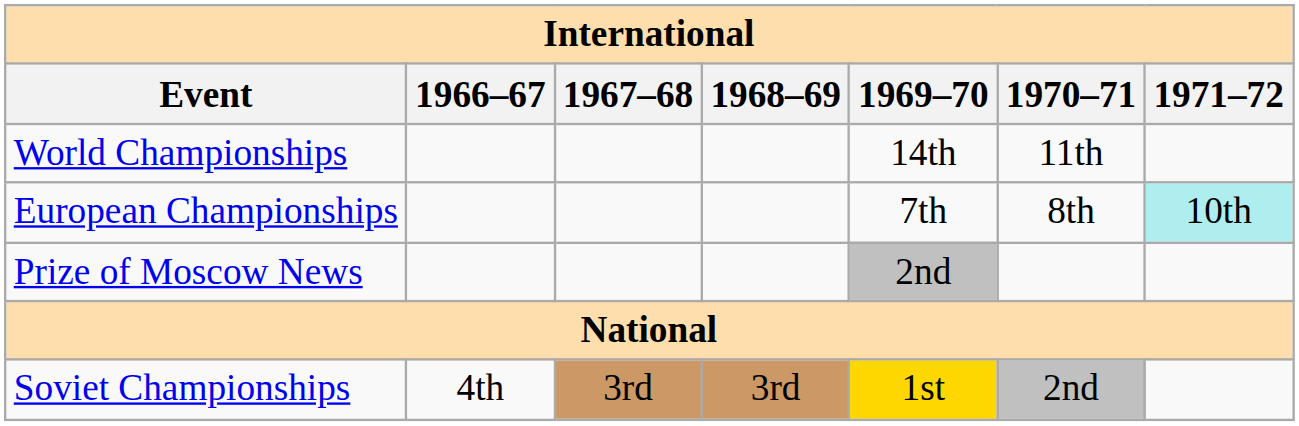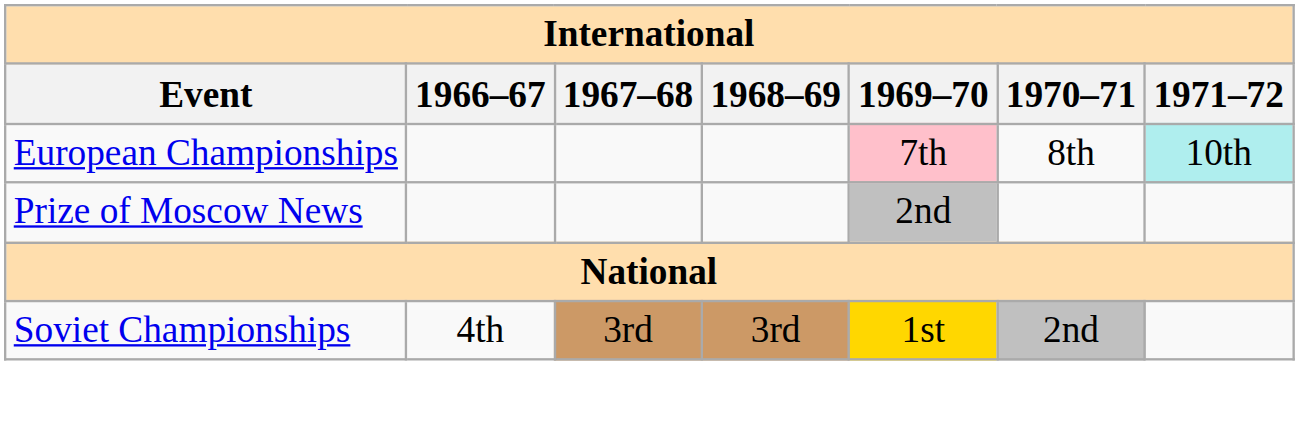 <table class="wikitable" style="text-align:center">
 <tr>
 <th style="background-color: #ffdead; " colspan=7 align=center><strong>International</strong></th>
 </tr>
 <tr>
 <th>Event</th>
 <th>1966–67</th>
 <th>1967–68</th>
 <th>1968–69</th>
 <th>1969–70</th>
 <th>1970–71</th>
 <th>1971–72</th>
 </tr>
 <tr>
-<td align=left><a href='#'>World Championships</a></td>
-<td></td>
-<td></td>
-<td></td>
-<td>14th</td>
-<td>11th</td>
-<td></td>
-</tr>
-<tr>
 <td align=left><a href='#'>European Championships</a></td>
 <td></td>
 <td></td>
 <td></td>
-<td>7th</td>
+<td style="background: pink;">7th</td>
 <td>8th</td>
 <td style="background: paleturquoise;">10th</td>
 </tr>
 <tr>
 <td align=left><a href='#'>Prize of Moscow News</a></td>
 <td></td>
 <td></td>
 <td></td>
 <td bgcolor=silver>2nd</td>
 <td></td>
 <td></td>
 </tr>
 <tr>
 <th style="background-color: #ffdead; " colspan=7 align=center><strong>National</strong></th>
 </tr>
 <tr>
 <td align=left><a href='#'>Soviet Championships</a></td>
 <td>4th</td>
 <td bgcolor=cc9966>3rd</td>
 <td bgcolor=cc9966>3rd</td>
 <td bgcolor=gold>1st</td>
 <td bgcolor=silver>2nd</td>
 <td></td>
 </tr>
 </table>
